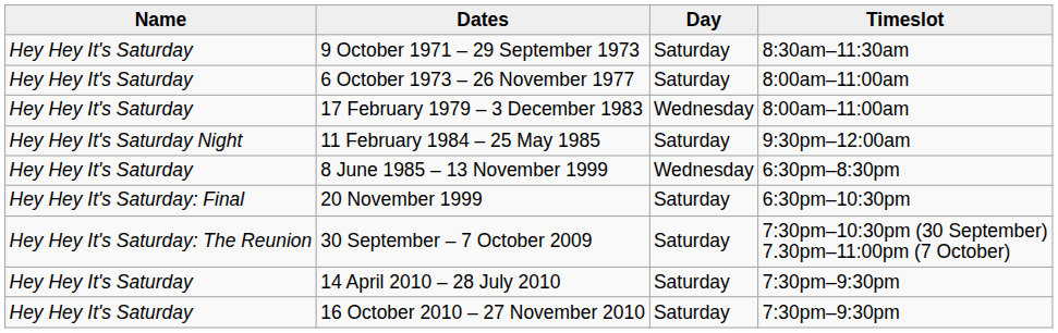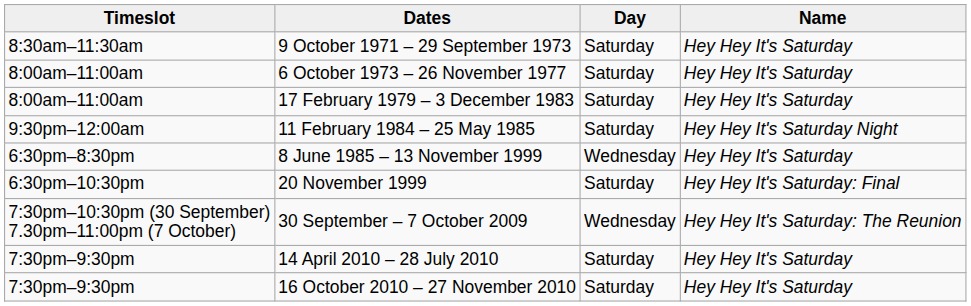 <table class="wikitable">
 <tr>
-<th style="background:#efefef;"><strong>Name</strong></th>
+<th style="background:#efefef;"><strong>Timeslot</strong></th>
 <th style="background:#efefef;"><strong>Dates</strong></th>
 <th style="background:#efefef;"><strong>Day</strong></th>
-<th style="background:#efefef;"><strong>Timeslot</strong></th>
+<th style="background:#efefef;"><strong>Name</strong></th>
 </tr>
 <tr>
-<td><em>Hey Hey It's Saturday</em></td>
+<td>8:30am–11:30am</td>
 <td>9 October 1971 – 29 September 1973</td>
 <td>Saturday</td>
-<td>8:30am–11:30am</td>
+<td><em>Hey Hey It's Saturday</em></td>
 </tr>
 <tr>
-<td><em>Hey Hey It's Saturday</em></td>
+<td>8:00am–11:00am</td>
 <td>6 October 1973 – 26 November 1977</td>
 <td>Saturday</td>
-<td>8:00am–11:00am</td>
+<td><em>Hey Hey It's Saturday</em></td>
 </tr>
 <tr>
+<td>8:00am–11:00am</td>
+<td>17 February 1979 – 3 December 1983</td>
+<td>Saturday</td>
 <td><em>Hey Hey It's Saturday</em></td>
-<td>17 February 1979 – 3 December 1983</td>
-<td>Wednesday</td>
-<td>8:00am–11:00am</td>
 </tr>
 <tr>
-<td><em>Hey Hey It's Saturday Night</em></td>
+<td>9:30pm–12:00am</td>
 <td>11 February 1984 – 25 May 1985</td>
 <td>Saturday</td>
-<td>9:30pm–12:00am</td>
+<td><em>Hey Hey It's Saturday Night</em></td>
 </tr>
 <tr>
-<td><em>Hey Hey It's Saturday</em></td>
+<td>6:30pm–8:30pm</td>
 <td>8 June 1985 – 13 November 1999</td>
 <td>Wednesday</td>
-<td>6:30pm–8:30pm</td>
+<td><em>Hey Hey It's Saturday</em></td>
 </tr>
 <tr>
-<td><em>Hey Hey It's Saturday: Final</em></td>
+<td>6:30pm–10:30pm</td>
 <td>20 November 1999</td>
 <td>Saturday</td>
-<td>6:30pm–10:30pm</td>
+<td><em>Hey Hey It's Saturday: Final</em></td>
 </tr>
 <tr>
+<td>7:30pm–10:30pm (30 September)<br>7.30pm–11:00pm (7 October)</td>
+<td>30 September – 7 October 2009</td>
+<td>Wednesday</td>
 <td><em>Hey Hey It's Saturday: The Reunion</em></td>
-<td>30 September – 7 October 2009</td>
-<td>Saturday</td>
-<td>7:30pm–10:30pm (30 September)<br>7.30pm–11:00pm (7 October)</td>
 </tr>
 <tr>
-<td><em>Hey Hey It's Saturday</em></td>
+<td>7:30pm–9:30pm</td>
 <td>14 April 2010 – 28 July 2010</td>
 <td>Saturday</td>
-<td>7:30pm–9:30pm</td>
+<td><em>Hey Hey It's Saturday</em></td>
 </tr>
 <tr>
-<td><em>Hey Hey It's Saturday</em></td>
+<td>7:30pm–9:30pm</td>
 <td>16 October 2010 – 27 November 2010</td>
 <td>Saturday</td>
-<td>7:30pm–9:30pm</td>
+<td><em>Hey Hey It's Saturday</em></td>
 </tr>
 </table>
